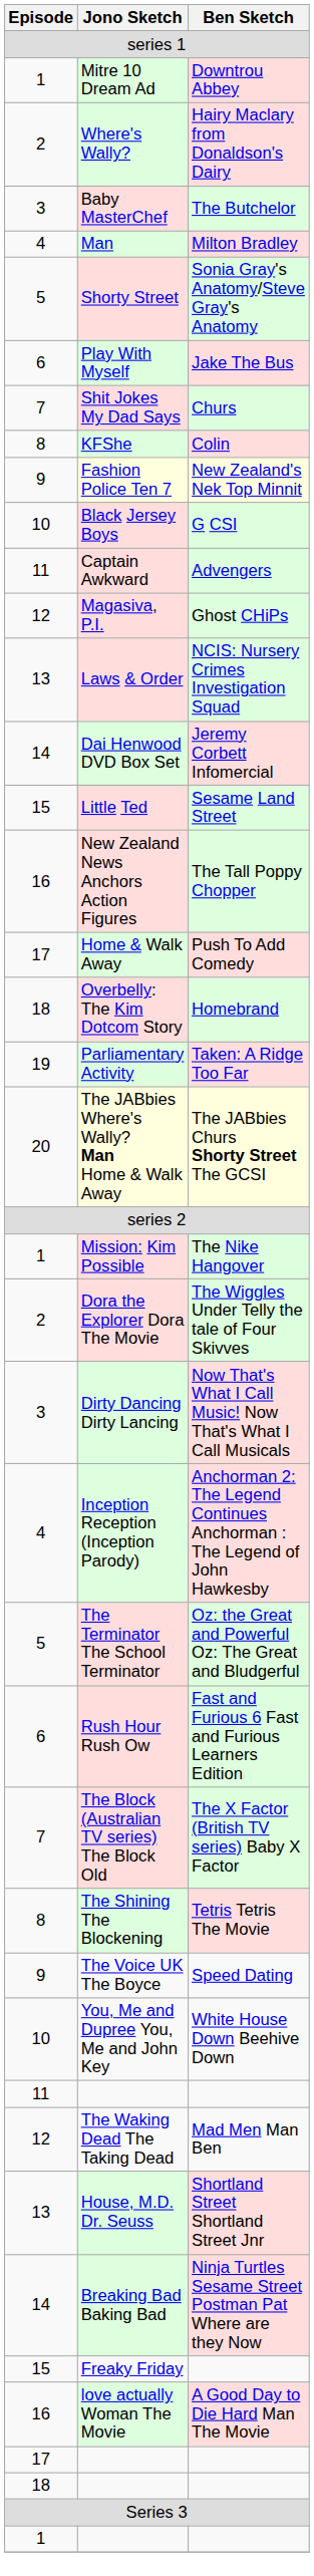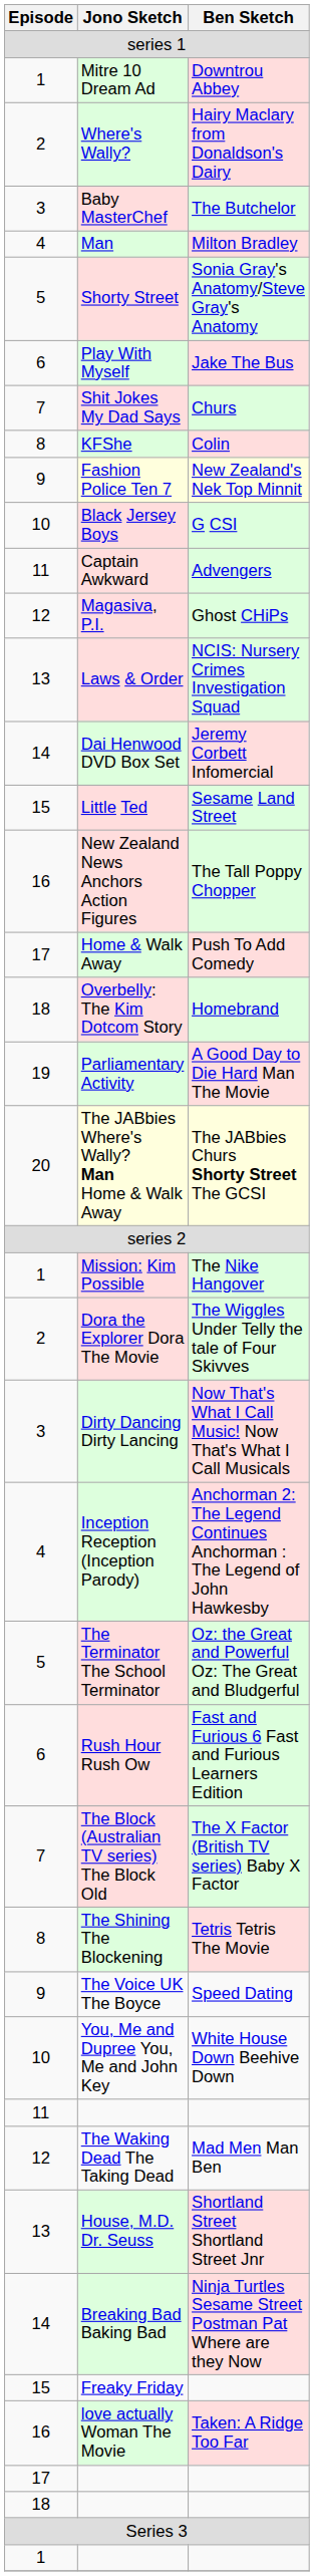 <table class="wikitable" style="width:40%;">
 <tr>
 <th style="width:20%;">Episode</th>
 <th style="width:40%;">Jono Sketch</th>
 <th style="width:40%;">Ben Sketch</th>
 </tr>
 <tr style="background:#ddd;">
 <td colspan="4" style="text-align:center;">series 1</td>
 </tr>
 <tr>
 <td style="text-align:center;">1</td>
 <td style="background:#dfd;">Mitre 10 Dream Ad</td>
 <td style="background:#fdd;"><a href='#'>Downtrou Abbey</a></td>
 </tr>
 <tr>
 <td style="text-align:center;">2</td>
 <td style="background:#dfd;"><a href='#'>Where's Wally?</a></td>
 <td style="background:#fdd;"><a href='#'>Hairy Maclary from Donaldson's Dairy</a></td>
 </tr>
 <tr>
 <td style="text-align:center;">3</td>
 <td style="background:#fdd;">Baby <a href='#'>MasterChef</a></td>
 <td style="background:#dfd;"><a href='#'>The Butche</a><a href='#'>lor</a></td>
 </tr>
 <tr>
 <td style="text-align:center;">4</td>
 <td style="background:#dfd;"><a href='#'>Man</a></td>
 <td style="background:#fdd;"><a href='#'>Milton Bradley</a></td>
 </tr>
 <tr>
 <td style="text-align:center;">5</td>
 <td style="background:#fdd;"><a href='#'>Shorty Street</a></td>
 <td style="background:#dfd;"><a href='#'>Sonia Gray</a>'s <a href='#'>Anatomy</a>/<a href='#'>Steve Gray</a>'s <a href='#'>Anatomy</a></td>
 </tr>
 <tr>
 <td style="text-align:center;">6</td>
 <td style="background:#dfd;"><a href='#'>Play With Myself</a></td>
 <td style="background:#fdd;"><a href='#'>Jake The Bus</a></td>
 </tr>
 <tr>
 <td style="text-align:center;">7</td>
 <td style="background:#fdd;"><a href='#'>Shit Jokes My Dad Says</a></td>
 <td style="background:#dfd;"><a href='#'>Churs</a></td>
 </tr>
 <tr>
 <td style="text-align:center;">8</td>
 <td style="background:#dfd;"><a href='#'>KFShe</a></td>
 <td style="background:#fdd;"><a href='#'>Colin</a></td>
 </tr>
 <tr>
 <td style="text-align:center;">9</td>
 <td style="background:#ffd;"><a href='#'>Fashion Police Ten 7</a></td>
 <td style="background:#ffd;"><a href='#'>New Zealand's Nek Top Minnit</a></td>
 </tr>
 <tr>
 <td style="text-align:center;">10</td>
 <td style="background:#fdd;"><a href='#'>Black</a> <a href='#'>Jersey Boys</a></td>
 <td style="background:#dfd;"><a href='#'>G</a> <a href='#'>CSI</a></td>
 </tr>
 <tr>
 <td style="text-align:center;">11</td>
 <td style="background:#fdd;">Captain Awkward</td>
 <td style="background:#dfd;"><a href='#'>Advengers</a></td>
 </tr>
 <tr>
 <td style="text-align:center;">12</td>
 <td style="background:#fdd;"><a href='#'>Magasiva</a>, <a href='#'>P.I.</a></td>
 <td style="background:#dfd;">Ghost <a href='#'>CHiPs</a></td>
 </tr>
 <tr>
 <td style="text-align:center;">13</td>
 <td style="background:#fdd;"><a href='#'>Laws</a> <a href='#'>& Order</a></td>
 <td style="background:#dfd;"><a href='#'>NCIS: Nursery Crimes Investigation Squad</a></td>
 </tr>
 <tr>
 <td style="text-align:center;">14</td>
 <td style="background:#dfd;"><a href='#'>Dai Henwood</a> DVD Box Set</td>
 <td style="background:#fdd;"><a href='#'>Jeremy Corbett</a> Infomercial</td>
 </tr>
 <tr>
 <td style="text-align:center;">15</td>
 <td style="background:#fdd;"><a href='#'>Little</a> <a href='#'>Ted</a></td>
 <td style="background:#dfd;"><a href='#'>Sesame</a> <a href='#'>Land Street</a></td>
 </tr>
 <tr>
 <td style="text-align:center;">16</td>
 <td style="background:#fdd;">New Zealand News Anchors Action Figures</td>
 <td style="background:#dfd;">The Tall Poppy <a href='#'>Chopper</a></td>
 </tr>
 <tr>
 <td style="text-align:center;">17</td>
 <td style="background:#dfd;"><a href='#'>Home &</a> Walk Away</td>
 <td style="background:#fdd;">Push To Add Comedy</td>
 </tr>
 <tr>
 <td style="text-align:center;">18</td>
 <td style="background:#fdd;"><a href='#'>Overbelly</a>: The <a href='#'>Kim Dotcom</a> Story</td>
 <td style="background:#dfd;"><a href='#'>Home</a><a href='#'>brand</a></td>
 </tr>
 <tr>
 <td style="text-align:center;">19</td>
 <td style="background:#dfd;"><a href='#'>Parliamentary Activity</a></td>
-<td style="background:#fdd;"><a href='#'>Taken: A Ridge Too Far</a></td>
+<td style="background:#fdd;"><a href='#'>A Good Day to Die Hard</a> Man The Movie</td>
 </tr>
 <tr>
 <td style="text-align:center;">20</td>
 <td style="background:#ffd;">The JABbies<br>Where's Wally?<br><strong>Man</strong><br>Home & Walk Away</td>
 <td style="background:#ffd;">The JABbies<br>Churs<br><strong>Shorty Street</strong><br>The GCSI</td>
 </tr>
 <tr style="background:#ddd;">
 <td colspan="4" style="text-align:center;">series 2</td>
 </tr>
 <tr>
 <td style="text-align:center;">1</td>
 <td style="background:#fdd;"><a href='#'>Mission:</a> <a href='#'>Kim Possible</a></td>
 <td style="background:#dfd;">The <a href='#'>Nike</a> <a href='#'>Hangover</a></td>
 </tr>
 <tr>
 <td style="text-align:center;">2</td>
 <td style="background:#fdd;"><a href='#'>Dora the Explorer</a> Dora The Movie</td>
 <td style="background:#dfd;"><a href='#'>The Wiggles</a> Under Telly the tale of Four Skivves</td>
 </tr>
 <tr>
 <td style="text-align:center;">3</td>
 <td style="background:#dfd;"><a href='#'>Dirty Dancing</a> Dirty Lancing</td>
 <td style="background:#fdd;"><a href='#'>Now That's What I Call Music!</a> Now That's What I Call Musicals</td>
 </tr>
 <tr>
 <td style="text-align:center;">4</td>
 <td style="background:#dfd;"><a href='#'>Inception</a> Reception (Inception Parody)</td>
 <td style="background:#fdd;"><a href='#'>Anchorman 2: The Legend Continues</a> Anchorman : The Legend of John Hawkesby</td>
 </tr>
 <tr>
 <td style="text-align:center;">5</td>
 <td style="background:#fdd;"><a href='#'>The Terminator</a> The School Terminator</td>
 <td style="background:#dfd;"><a href='#'>Oz: the Great and Powerful</a> Oz: The Great and Bludgerful</td>
 </tr>
 <tr>
 <td style="text-align:center;">6</td>
 <td style="background:#fdd;"><a href='#'>Rush Hour</a> Rush Ow</td>
 <td style="background:#dfd;"><a href='#'>Fast and Furious 6</a> Fast and Furious Learners Edition</td>
 </tr>
 <tr>
 <td style="text-align:center;">7</td>
 <td style="background:#fdd;"><a href='#'>The Block (Australian TV series)</a> The Block Old</td>
 <td style="background:#dfd;"><a href='#'>The X Factor (British TV series)</a> Baby X Factor</td>
 </tr>
 <tr>
 <td style="text-align:center;">8</td>
 <td style="background:#dfd;"><a href='#'>The Shining</a> The Blockening</td>
 <td style="background:#fdd;"><a href='#'>Tetris</a> Tetris The Movie</td>
 </tr>
 <tr>
 <td style="text-align:center;">9</td>
 <td><a href='#'>The Voice UK</a> The Boyce</td>
 <td><a href='#'>Speed Dating</a></td>
 </tr>
 <tr>
 <td style="text-align:center;">10</td>
 <td><a href='#'>You, Me and Dupree</a> You, Me and John Key</td>
 <td><a href='#'>White House Down</a> Beehive Down</td>
 </tr>
 <tr>
 <td style="text-align:center;">11</td>
 <td></td>
 <td></td>
 </tr>
 <tr>
 <td style="text-align:center;">12</td>
 <td><a href='#'>The Waking Dead</a> The Taking Dead</td>
 <td><a href='#'>Mad Men</a> Man Ben</td>
 </tr>
 <tr>
 <td style="text-align:center;">13</td>
 <td style="background:#dfd;"><a href='#'>House, M.D.</a> <a href='#'>Dr. Seuss</a></td>
 <td style="background:#fdd;"><a href='#'>Shortland Street</a> Shortland Street Jnr</td>
 </tr>
 <tr>
 <td style="text-align:center;">14</td>
 <td style="background:#dfd;"><a href='#'>Breaking Bad</a> Baking Bad</td>
 <td style="background:#fdd;"><a href='#'>Ninja Turtles</a> <a href='#'>Sesame Street</a> <a href='#'>Postman Pat</a> Where are they Now</td>
 </tr>
 <tr>
 <td style="text-align:center;">15</td>
 <td><a href='#'>Freaky Friday</a></td>
 <td></td>
 </tr>
 <tr>
 <td style="text-align:center;">16</td>
 <td style="background:#dfd;"><a href='#'>love actually</a> Woman The Movie</td>
-<td style="background:#fdd;"><a href='#'>A Good Day to Die Hard</a> Man The Movie</td>
+<td style="background:#fdd;"><a href='#'>Taken: A Ridge Too Far</a></td>
 </tr>
 <tr>
 <td style="text-align:center;">17</td>
 <td></td>
 <td></td>
 </tr>
 <tr>
 <td style="text-align:center;">18</td>
 <td></td>
 <td></td>
 </tr>
 <tr style="background:#ddd;">
 <td colspan="4" style="text-align:center;">Series 3</td>
 </tr>
 <tr>
 <td style="text-align:center;">1</td>
 <td></td>
 <td></td>
 </tr>
 <tr>
 </tr>
 </table>
